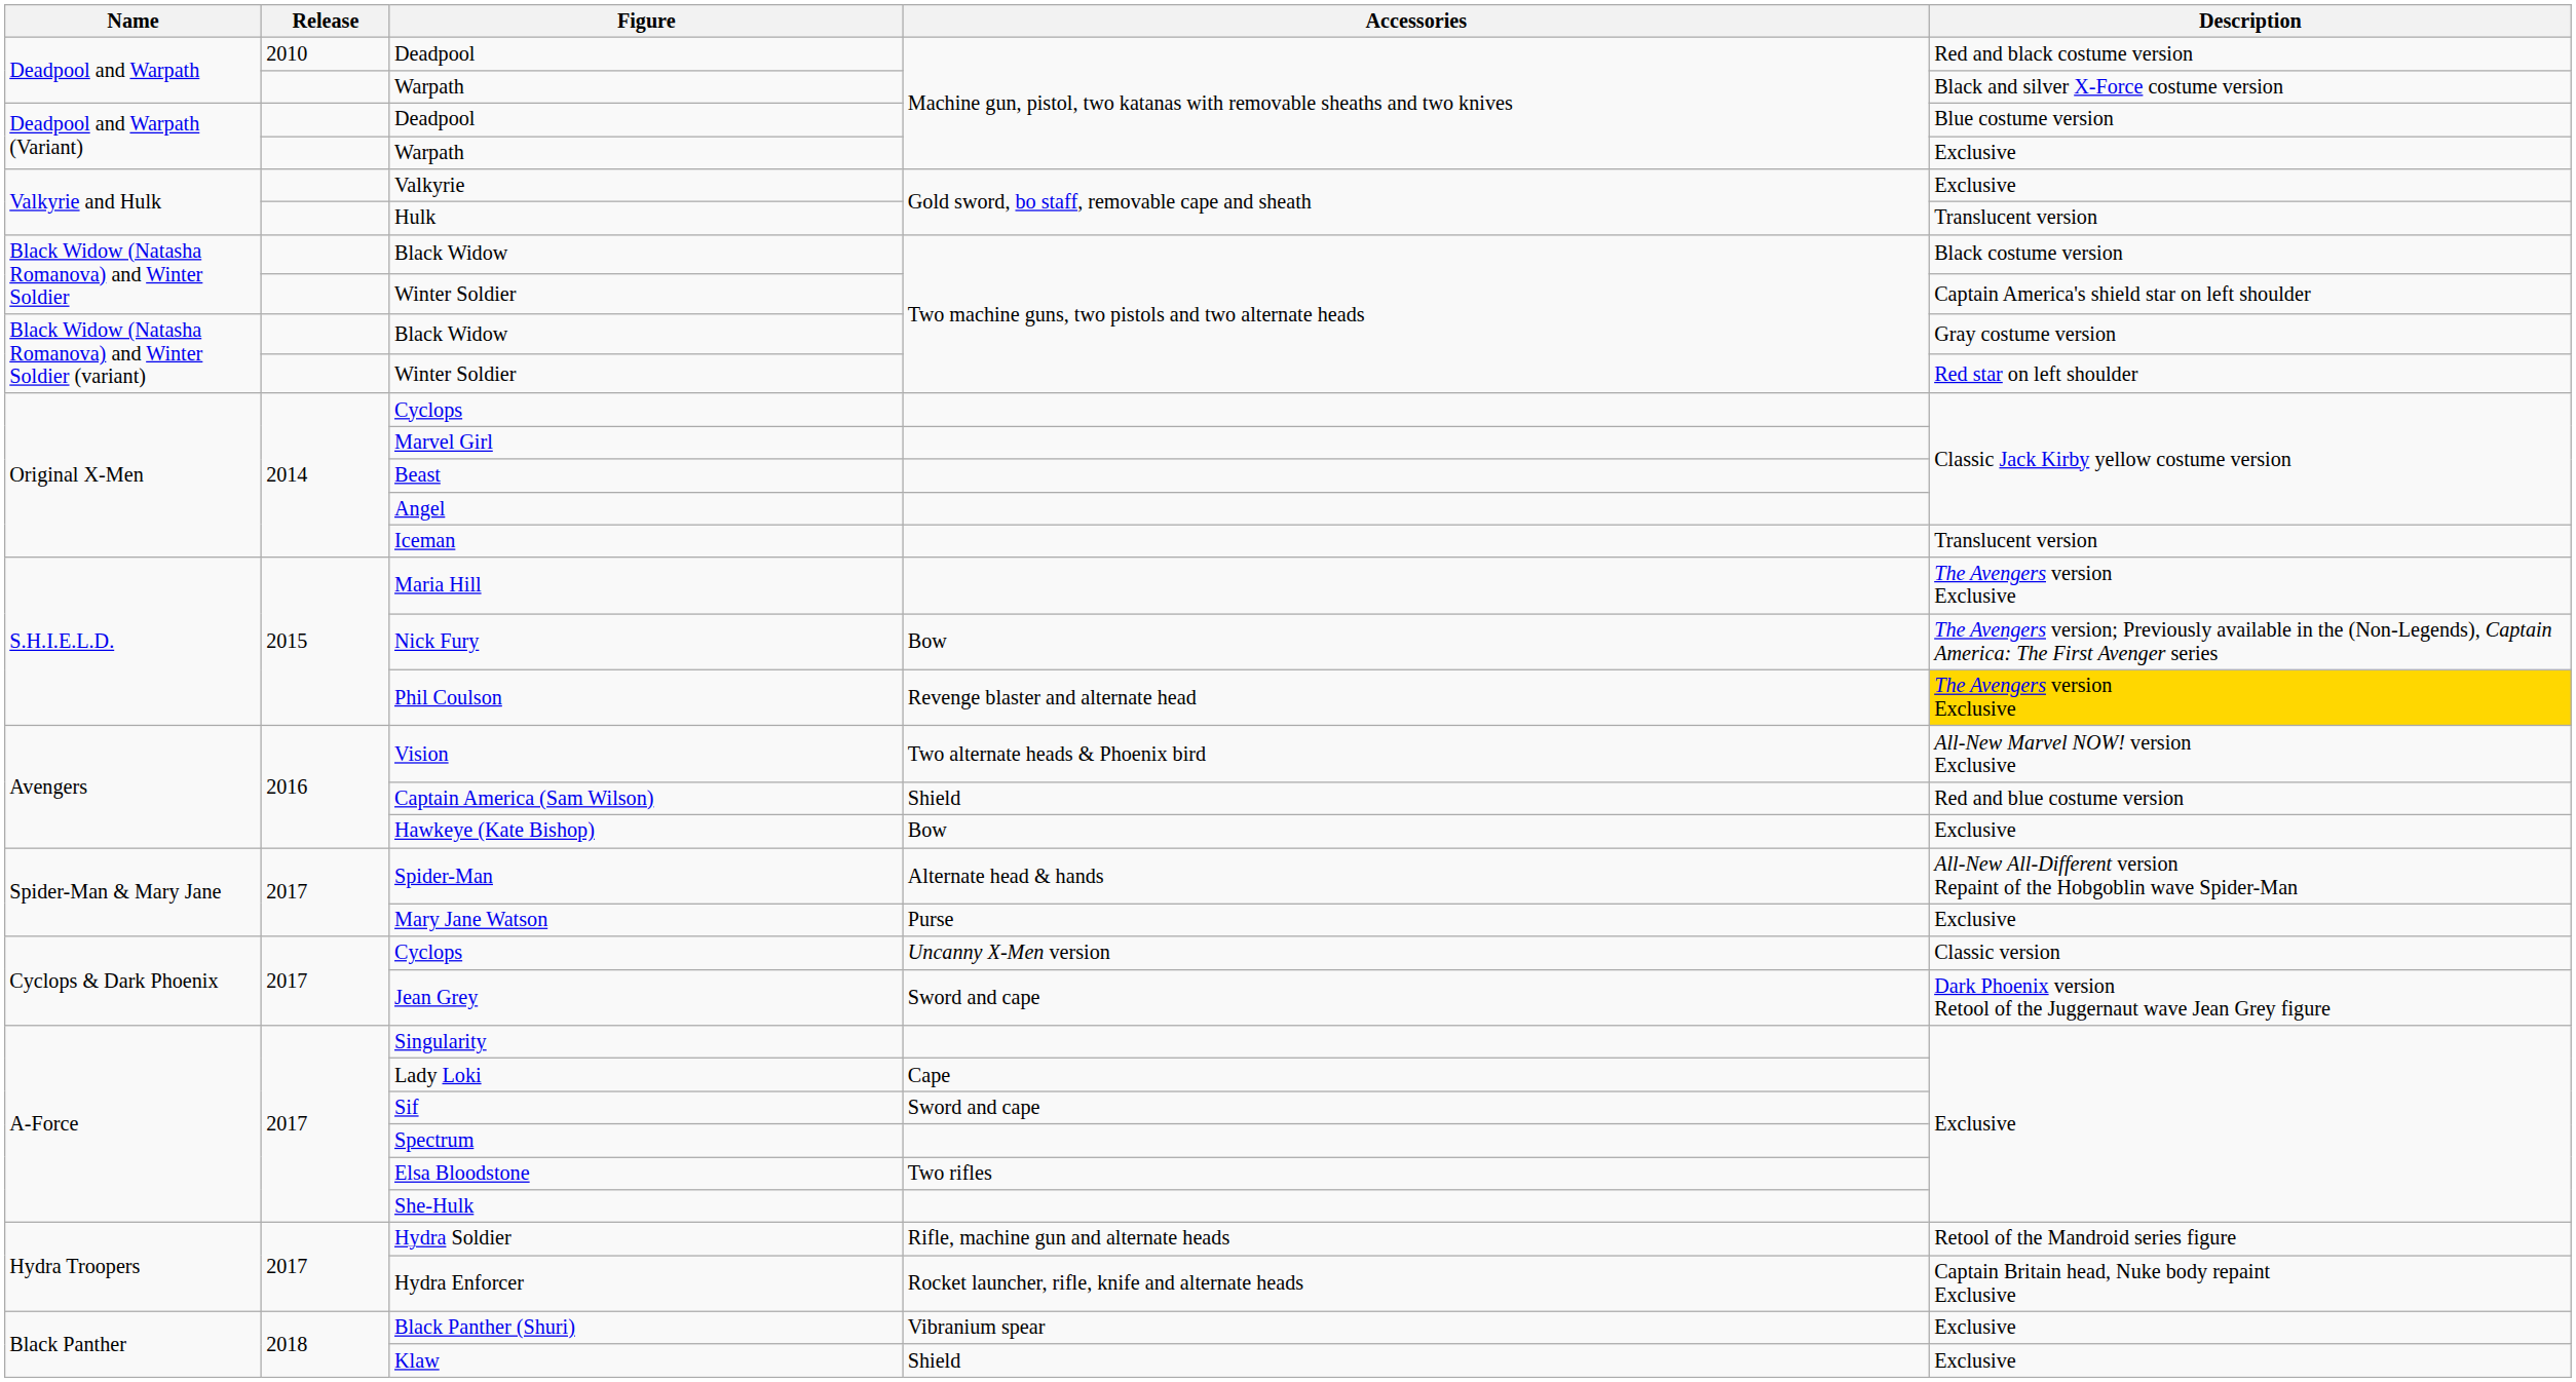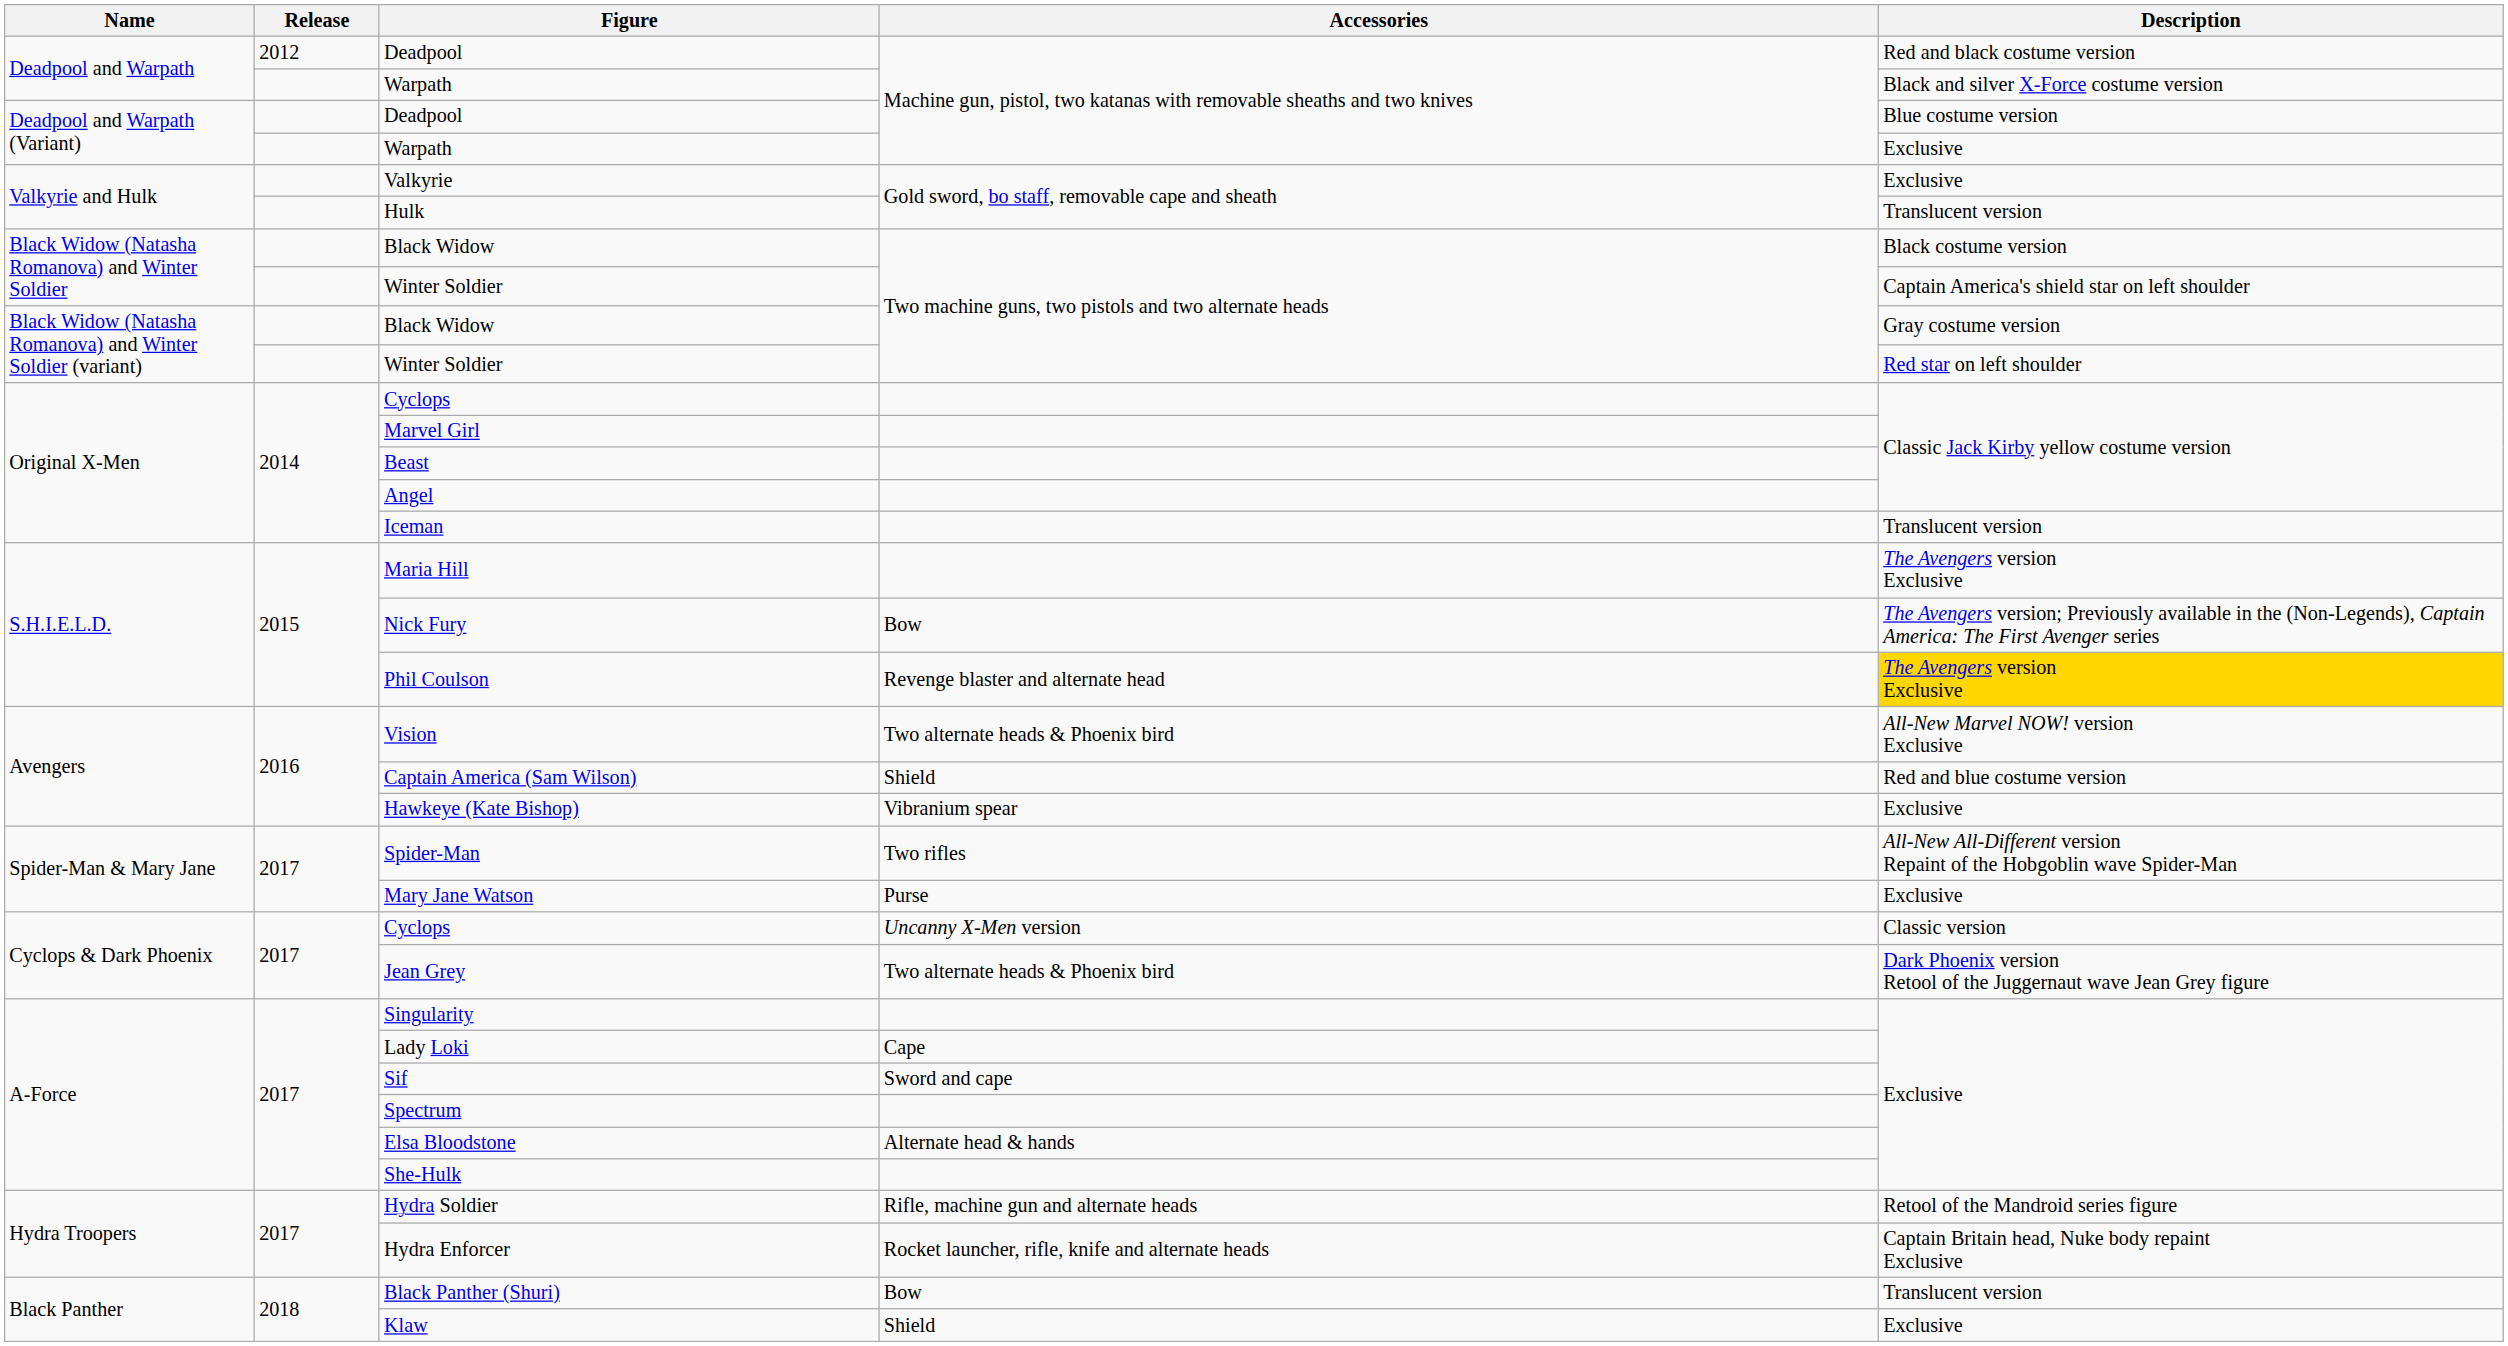 <table class="wikitable" style="width:100%;">
 <tr>
 <th width=10%>Name</th>
 <th width=5%>Release</th>
 <th width=20%>Figure</th>
 <th width=40%>Accessories</th>
 <th width=40%>Description</th>
 </tr>
 <tr>
 <td rowspan=2><a href='#'>Deadpool</a> and <a href='#'>Warpath</a></td>
-<td>2010</td>
+<td>2012</td>
 <td>Deadpool</td>
 <td rowspan=4>Machine gun, pistol, two katanas with removable sheaths and two knives</td>
 <td>Red and black costume version</td>
 </tr>
 <tr>
 <td></td>
 <td>Warpath</td>
 <td>Black and silver <a href='#'>X-Force</a> costume version</td>
 </tr>
 <tr>
 <td rowspan=2><a href='#'>Deadpool</a> and <a href='#'>Warpath</a> (Variant)</td>
 <td></td>
 <td>Deadpool</td>
 <td>Blue costume version</td>
 </tr>
 <tr>
 <td></td>
 <td>Warpath</td>
 <td>Exclusive</td>
 </tr>
 <tr>
 <td rowspan=2><a href='#'>Valkyrie</a> and Hulk</td>
 <td></td>
 <td>Valkyrie</td>
 <td rowspan=2>Gold sword, <a href='#'>bo staff</a>, removable cape and sheath</td>
 <td>Exclusive</td>
 </tr>
 <tr>
 <td></td>
 <td>Hulk</td>
 <td>Translucent version</td>
 </tr>
 <tr>
 <td rowspan=2><a href='#'>Black Widow (Natasha Romanova)</a> and <a href='#'>Winter Soldier</a></td>
 <td></td>
 <td>Black Widow</td>
 <td rowspan=4>Two machine guns, two pistols and two alternate heads</td>
 <td>Black costume version</td>
 </tr>
 <tr>
 <td></td>
 <td>Winter Soldier</td>
 <td>Captain America's shield star on left shoulder</td>
 </tr>
 <tr>
 <td rowspan=2><a href='#'>Black Widow (Natasha Romanova)</a> and <a href='#'>Winter Soldier</a> (variant)</td>
 <td></td>
 <td>Black Widow</td>
 <td>Gray costume version</td>
 </tr>
 <tr>
 <td></td>
 <td>Winter Soldier</td>
 <td><a href='#'>Red star</a> on left shoulder</td>
 </tr>
 <tr>
 <td rowspan=5>Original X-Men</td>
 <td rowspan=5>2014</td>
 <td><a href='#'>Cyclops</a></td>
 <td></td>
 <td rowspan=4>Classic <a href='#'>Jack Kirby</a> yellow costume version</td>
 </tr>
 <tr>
 <td><a href='#'>Marvel Girl</a></td>
 <td></td>
 </tr>
 <tr>
 <td><a href='#'>Beast</a></td>
 <td></td>
 </tr>
 <tr>
 <td><a href='#'>Angel</a></td>
 <td></td>
 </tr>
 <tr>
 <td><a href='#'>Iceman</a></td>
 <td></td>
 <td>Translucent version</td>
 </tr>
 <tr>
 <td rowspan=3><a href='#'>S.H.I.E.L.D.</a></td>
 <td rowspan=3>2015</td>
 <td><a href='#'>Maria Hill</a></td>
 <td></td>
 <td><em><a href='#'>The Avengers</a></em> version<br>Exclusive</td>
 </tr>
 <tr>
 <td><a href='#'>Nick Fury</a></td>
 <td>Bow</td>
 <td><em><a href='#'>The Avengers</a></em> version; Previously available in the (Non-Legends), <em>Captain America: The First Avenger</em> series</td>
 </tr>
 <tr>
 <td><a href='#'>Phil Coulson</a></td>
 <td>Revenge blaster and alternate head</td>
 <td style="background: gold;"><em><a href='#'>The Avengers</a></em> version<br>Exclusive</td>
 </tr>
 <tr>
 <td rowspan=3>Avengers</td>
 <td rowspan=3>2016</td>
 <td><a href='#'>Vision</a></td>
 <td>Two alternate heads & Phoenix bird</td>
 <td><em>All-New Marvel NOW!</em> version<br>Exclusive</td>
 </tr>
 <tr>
 <td><a href='#'>Captain America (Sam Wilson)</a></td>
 <td>Shield</td>
 <td>Red and blue costume version</td>
 </tr>
 <tr>
 <td><a href='#'>Hawkeye (Kate Bishop)</a></td>
-<td>Bow</td>
+<td>Vibranium spear</td>
 <td>Exclusive</td>
 </tr>
 <tr>
 <td rowspan=2>Spider-Man & Mary Jane</td>
 <td rowspan=2>2017</td>
 <td><a href='#'>Spider-Man</a></td>
-<td>Alternate head & hands</td>
+<td>Two rifles</td>
 <td><em>All-New All-Different</em> version<br>Repaint of the Hobgoblin wave Spider-Man</td>
 </tr>
 <tr>
 <td><a href='#'>Mary Jane Watson</a></td>
 <td>Purse</td>
 <td>Exclusive</td>
 </tr>
 <tr>
 <td rowspan=2>Cyclops & Dark Phoenix</td>
 <td rowspan=2>2017</td>
 <td><a href='#'>Cyclops</a></td>
 <td><em>Uncanny X-Men</em> version</td>
 <td>Classic version</td>
 </tr>
 <tr>
 <td><a href='#'>Jean Grey</a></td>
-<td>Sword and cape</td>
+<td>Two alternate heads & Phoenix bird</td>
 <td><a href='#'>Dark Phoenix</a> version<br>Retool of the Juggernaut wave Jean Grey figure</td>
 </tr>
 <tr>
 <td rowspan=6>A-Force</td>
 <td rowspan=6>2017</td>
 <td><a href='#'>Singularity</a></td>
 <td></td>
 <td rowspan=6>Exclusive</td>
 </tr>
 <tr>
 <td>Lady <a href='#'>Loki</a></td>
 <td>Cape</td>
 </tr>
 <tr>
 <td><a href='#'>Sif</a></td>
 <td>Sword and cape</td>
 </tr>
 <tr>
 <td><a href='#'>Spectrum</a></td>
 <td></td>
 </tr>
 <tr>
 <td><a href='#'>Elsa Bloodstone</a></td>
-<td>Two rifles</td>
+<td>Alternate head & hands</td>
 </tr>
 <tr>
 <td><a href='#'>She-Hulk</a></td>
 <td></td>
 </tr>
 <tr>
 <td rowspan=2>Hydra Troopers</td>
 <td rowspan=2>2017</td>
 <td><a href='#'>Hydra</a> Soldier</td>
 <td>Rifle, machine gun and alternate heads</td>
 <td>Retool of the Mandroid series figure</td>
 </tr>
 <tr>
 <td>Hydra Enforcer</td>
 <td>Rocket launcher, rifle, knife and alternate heads</td>
 <td>Captain Britain head, Nuke body repaint<br>Exclusive</td>
 </tr>
 <tr>
 <td rowspan=2>Black Panther</td>
 <td rowspan=2>2018</td>
 <td><a href='#'>Black Panther (Shuri)</a></td>
-<td>Vibranium spear</td>
-<td>Exclusive</td>
+<td>Bow</td>
+<td>Translucent version</td>
 </tr>
 <tr>
 <td><a href='#'>Klaw</a></td>
 <td>Shield</td>
 <td>Exclusive</td>
 </tr>
 </table>
